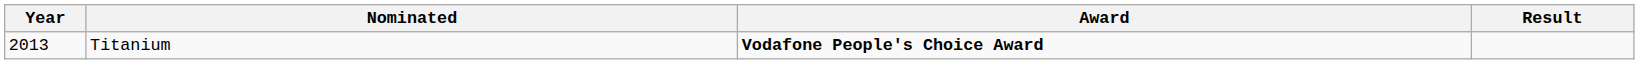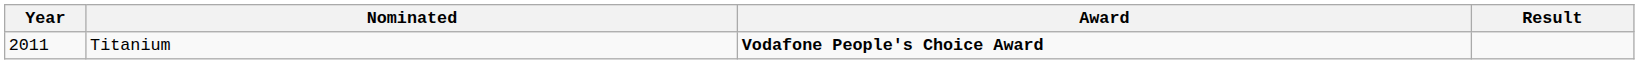 <table class="wikitable" style="width:100%;">
 <tr>
 <th width=5%>Year</th>
 <th style="width:40%;">Nominated</th>
 <th style="width:45%;">Award</th>
 <th style="width:10%;">Result</th>
 </tr>
 <tr>
-<td>2013</td>
+<td>2011</td>
 <td>Titanium</td>
 <td><strong>Vodafone People's Choice Award</strong></td>
 <td></td>
 </tr>
 </table>
